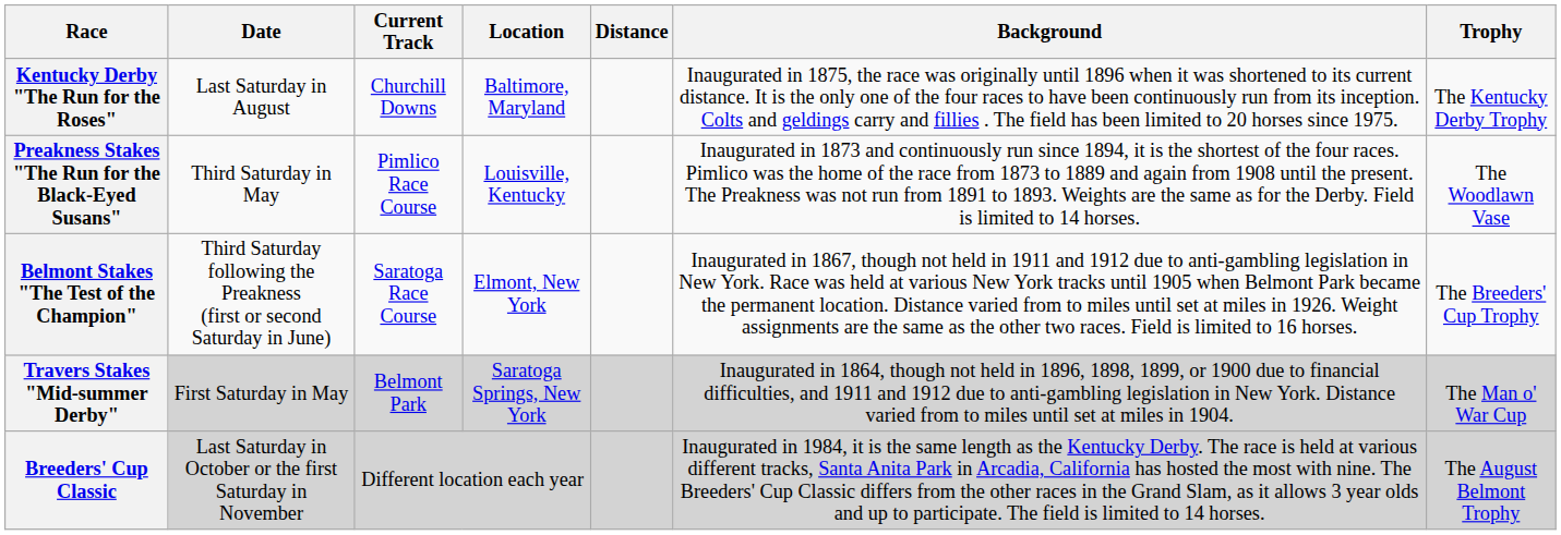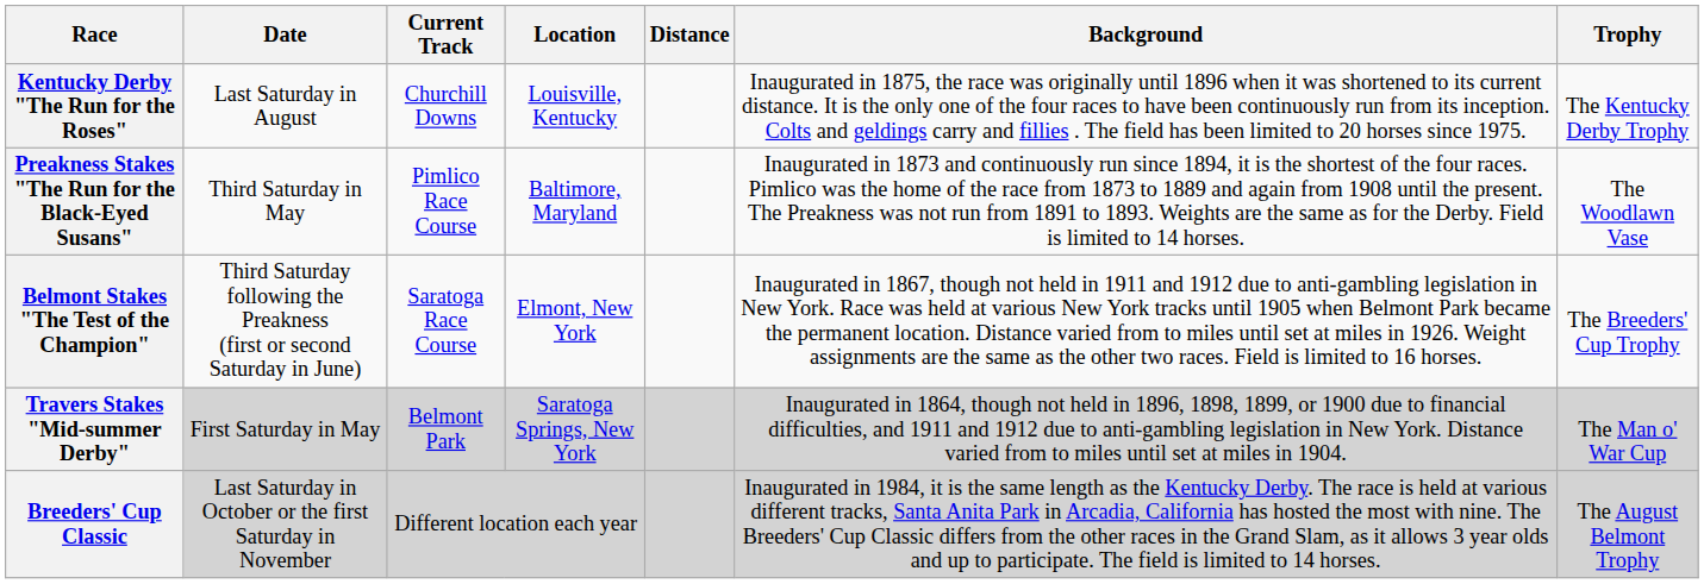 <table class="wikitable" style="text-align: center;">
 <tr>
 <th scope="col">Race</th>
 <th scope="col">Date</th>
 <th scope="col">Current Track</th>
 <th scope="col">Location</th>
 <th scope="col">Distance</th>
 <th scope="col">Background</th>
 <th scope="col">Trophy</th>
 </tr>
 <tr>
 <th scope="row"><a href='#'>Kentucky Derby</a><br>"The Run for the Roses"</th>
 <td>Last Saturday in August<br></td>
 <td><a href='#'>Churchill Downs</a></td>
-<td><a href='#'>Baltimore, Maryland</a></td>
+<td><a href='#'>Louisville, Kentucky</a></td>
 <td></td>
 <td>Inaugurated in 1875, the race was originally  until 1896 when it was shortened to its current distance. It is the only one of the four races to have been continuously run from its inception. <a href='#'>Colts</a> and <a href='#'>geldings</a> carry   and <a href='#'>fillies</a> . The field has been limited to 20 horses since 1975.</td>
 <td><br>The <a href='#'>Kentucky Derby Trophy</a></td>
 </tr>
 <tr>
 <th scope="row"><a href='#'>Preakness Stakes</a><br>"The Run for the Black-Eyed Susans"</th>
 <td>Third Saturday in May</td>
 <td><a href='#'>Pimlico Race Course</a></td>
-<td><a href='#'>Louisville, Kentucky</a></td>
+<td><a href='#'>Baltimore, Maryland</a></td>
 <td></td>
 <td>Inaugurated in 1873 and continuously run since 1894, it is the shortest of the four races. Pimlico was the home of the race from 1873 to 1889 and again from 1908 until the present. The Preakness was not run from 1891 to 1893. Weights are the same as for the Derby. Field is limited to 14 horses.</td>
 <td><br>The <a href='#'>Woodlawn Vase</a></td>
 </tr>
 <tr>
 <th scope="row"><a href='#'>Belmont Stakes</a><br>"The Test of the Champion"</th>
 <td>Third Saturday following the Preakness<br>(first or second Saturday in June)</td>
 <td><a href='#'>Saratoga Race Course</a></td>
 <td><a href='#'>Elmont, New York</a></td>
 <td></td>
 <td>Inaugurated in 1867, though not held in 1911 and 1912 due to anti-gambling legislation in New York. Race was held at various New York tracks until 1905 when Belmont Park became the permanent location. Distance varied from  to  miles until set at  miles in 1926. Weight assignments are the same as the other two races. Field is limited to 16 horses.</td>
 <td><br>The <a href='#'>Breeders' Cup Trophy</a></td>
 </tr>
 <tr bgcolor="lightgray"  align="center">
 <th scope="row"><a href='#'>Travers Stakes</a><br>"Mid-summer Derby"</th>
 <td>First Saturday in May</td>
 <td><a href='#'>Belmont Park</a></td>
 <td><a href='#'>Saratoga Springs, New York</a></td>
 <td></td>
 <td>Inaugurated in 1864, though not held in 1896, 1898, 1899, or 1900 due to financial difficulties, and 1911 and 1912 due to anti-gambling legislation in New York. Distance varied from  to  miles until set at  miles in 1904.</td>
 <td><br>The <a href='#'>Man o' War Cup</a></td>
 </tr>
 <tr bgcolor="lightgray" align="center">
 <th scope="row"><a href='#'>Breeders' Cup Classic</a></th>
 <td>Last Saturday in October or the first Saturday in November</td>
 <td colspan=2>Different location each year</td>
 <td></td>
 <td>Inaugurated in 1984, it is the same length as the <a href='#'>Kentucky Derby</a>. The race is held at various different tracks, <a href='#'>Santa Anita Park</a> in <a href='#'>Arcadia, California</a> has hosted the most with nine.  The Breeders' Cup Classic differs from the other races in the Grand Slam, as it allows 3 year olds and up to participate.  The field is limited to 14 horses.</td>
 <td><br>The <a href='#'>August Belmont Trophy</a></td>
 </tr>
 </table>
